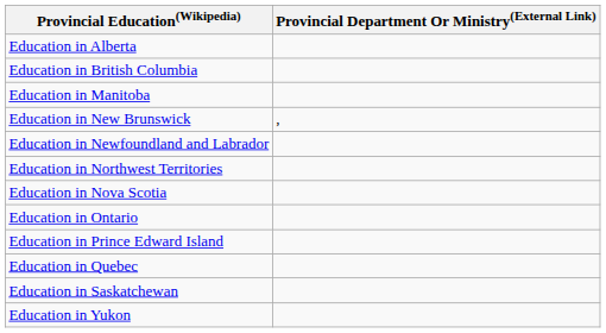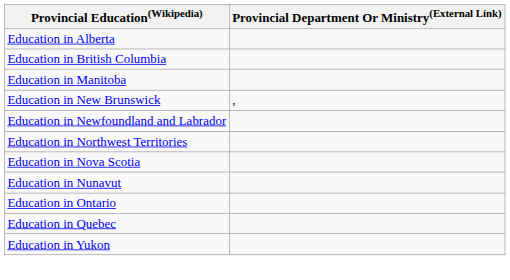 <table class="wikitable">
 <tr>
 <th>Provincial Education<sup>(Wikipedia)</sup></th>
 <th>Provincial Department Or Ministry<sup>(External Link)</sup></th>
 </tr>
 <tr>
 <td><a href='#'>Education in Alberta</a></td>
 <td></td>
 </tr>
 <tr>
 <td><a href='#'>Education in British Columbia</a></td>
 <td></td>
 </tr>
 <tr>
 <td><a href='#'>Education in Manitoba</a></td>
 <td></td>
 </tr>
 <tr>
 <td><a href='#'>Education in New Brunswick</a></td>
 <td>, </td>
 </tr>
 <tr>
 <td><a href='#'>Education in Newfoundland and Labrador</a></td>
 <td></td>
 </tr>
 <tr>
 <td><a href='#'>Education in Northwest Territories</a></td>
 <td></td>
 </tr>
 <tr>
 <td><a href='#'>Education in Nova Scotia</a></td>
 <td></td>
 </tr>
 <tr>
-<td><a href='#'>Education in Ontario</a></td>
+<td><a href='#'>Education in Nunavut</a></td>
 <td></td>
 </tr>
 <tr>
-<td><a href='#'>Education in Prince Edward Island</a></td>
+<td><a href='#'>Education in Ontario</a></td>
 <td></td>
 </tr>
 <tr>
 <td><a href='#'>Education in Quebec</a></td>
 <td></td>
 </tr>
 <tr>
-<td><a href='#'>Education in Saskatchewan</a></td>
-<td></td>
-</tr>
-<tr>
 <td><a href='#'>Education in Yukon</a></td>
 <td></td>
 </tr>
 </table>
